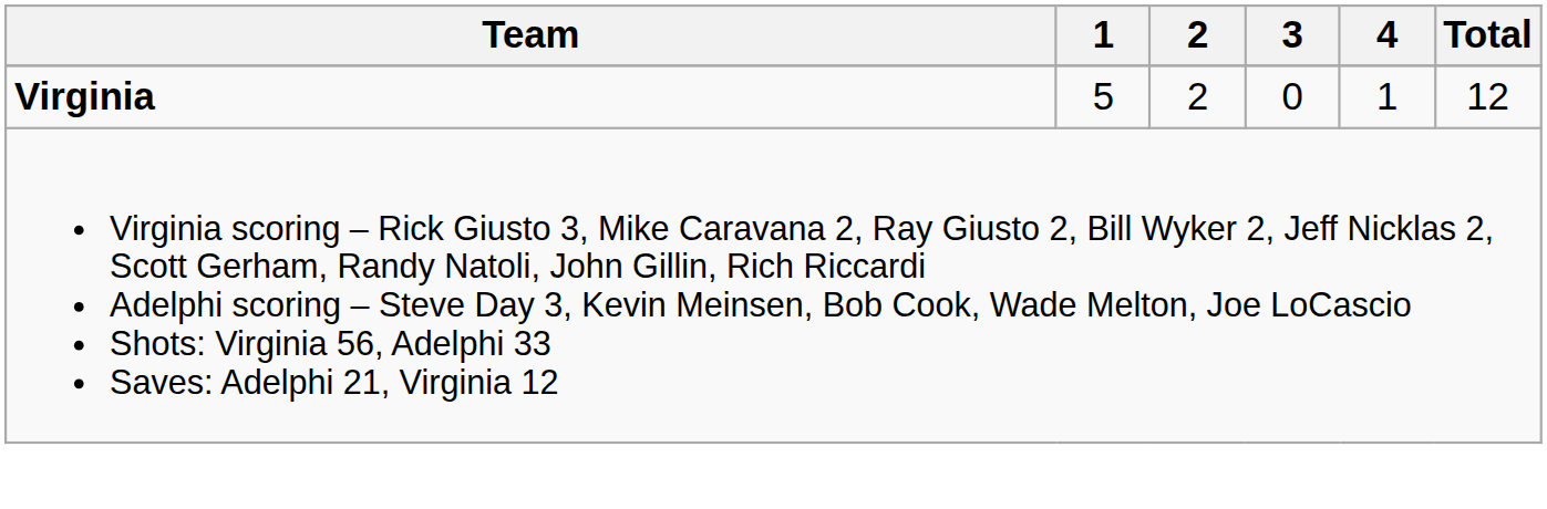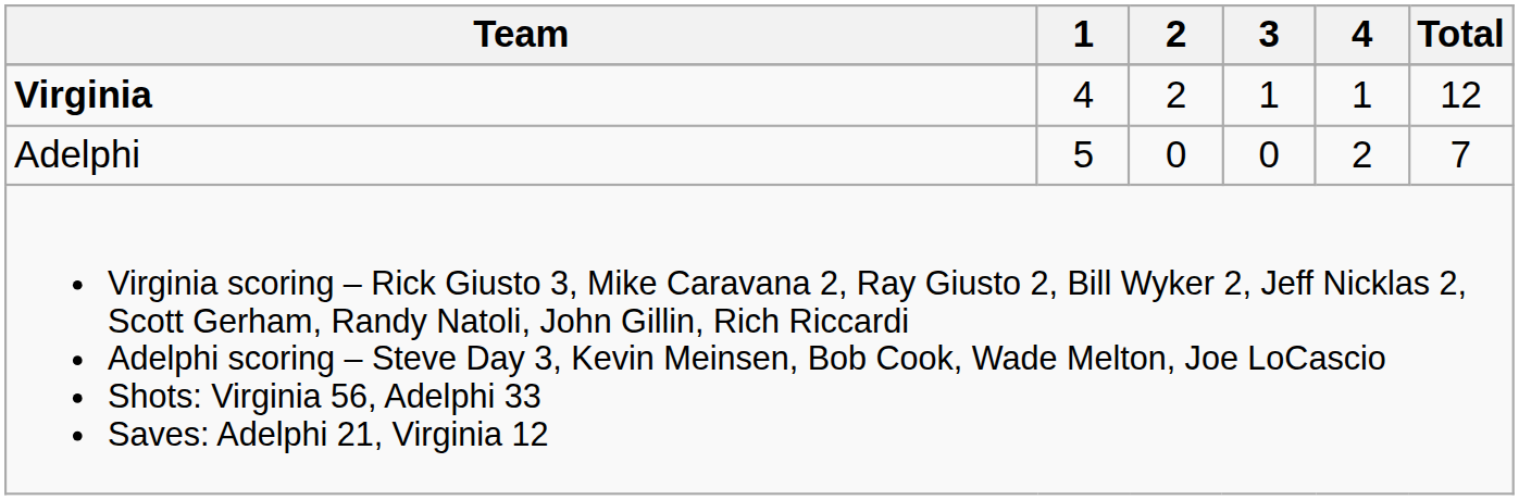 <table class="wikitable" style="text-align:center; max-width:40em">
 <tr>
 <th>Team</th>
 <th style="width:2em">1</th>
 <th style="width:2em">2</th>
 <th style="width:2em">3</th>
 <th style="width:2em">4</th>
 <th style="width:2em">Total</th>
 </tr>
 <tr>
 </tr>
 <tr>
 <td style="text-align:left"><strong>Virginia</strong></td>
-<td>5</td>
+<td>4</td>
 <td>2</td>
-<td>0</td>
+<td>1</td>
 <td>1</td>
 <td>12</td>
+</tr>
+<tr>
+<td style="text-align:left">Adelphi</td>
+<td>5</td>
+<td>0</td>
+<td>0</td>
+<td>2</td>
+<td>7</td>
 </tr>
 <tr>
 <td colspan=6 style="text-align:left; font-size:88%;"><br><ul><li>Virginia scoring – Rick Giusto 3, Mike Caravana 2, Ray Giusto 2, Bill Wyker 2, Jeff Nicklas 2, Scott Gerham, Randy Natoli, John Gillin, Rich Riccardi</li><li>Adelphi scoring – Steve Day 3, Kevin Meinsen, Bob Cook, Wade Melton, Joe LoCascio</li><li>Shots: Virginia 56, Adelphi 33</li><li>Saves: Adelphi 21, Virginia 12</li></ul></td>
 </tr>
 </table>
